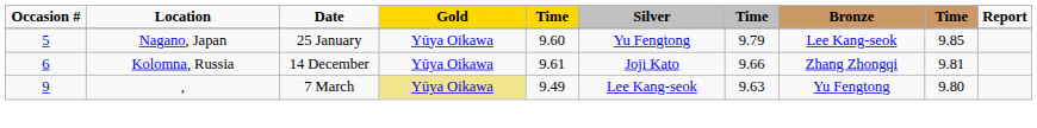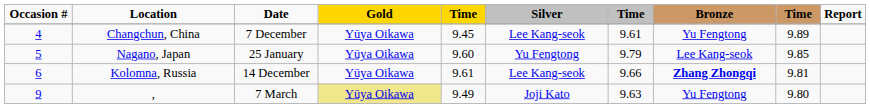 <table class="wikitable">
 <tr>
 <td width="80" align="center"><strong>Occasion #</strong></td>
 <td width="200" align="center"><strong>Location</strong></td>
 <td width="100" align="center"><strong>Date</strong></td>
 <td width="150" bgcolor="gold" align="center"><strong>Gold</strong></td>
 <td width="50" bgcolor="gold" align="center"><strong>Time</strong></td>
 <td width="150" bgcolor="silver" align="center"><strong>Silver</strong></td>
 <td width="50" bgcolor="silver" align="center"><strong>Time</strong></td>
 <td width="150" bgcolor="#CC9966" align="center"><strong>Bronze</strong></td>
 <td width="50" bgcolor="#CC9966" align="center"><strong>Time</strong></td>
 <td width="50" align="center"><strong>Report</strong></td>
 </tr>
 <tr bgcolor="#cccccc">
+</tr>
+<tr>
+<td align="center"><a href='#'>4</a></td>
+<td align="center"><a href='#'>Changchun</a>, China</td>
+<td align="center">7 December</td>
+<td align="center"><a href='#'>Yūya Oikawa</a><br><small></small></td>
+<td align="center">9.45</td>
+<td align="center"><a href='#'>Lee Kang-seok</a><br><small></small></td>
+<td align="center">9.61</td>
+<td align="center"><a href='#'>Yu Fengtong</a><br><small></small></td>
+<td align="center">9.89</td>
+<td align="center"></td>
 </tr>
 <tr>
 <td align="center"><a href='#'>5</a></td>
 <td align="center"><a href='#'>Nagano</a>, Japan</td>
 <td align="center">25 January</td>
 <td align="center"><a href='#'>Yūya Oikawa</a><br><small></small></td>
 <td align="center">9.60</td>
 <td align="center"><a href='#'>Yu Fengtong</a><br><small></small></td>
 <td align="center">9.79</td>
 <td align="center"><a href='#'>Lee Kang-seok</a><br><small></small></td>
 <td align="center">9.85</td>
 <td align="center"></td>
 </tr>
 <tr>
 <td align="center"><a href='#'>6</a></td>
 <td align="center"><a href='#'>Kolomna</a>, Russia</td>
 <td align="center">14 December</td>
 <td align="center"><a href='#'>Yūya Oikawa</a><br><small></small></td>
 <td align="center">9.61</td>
-<td align="center"><a href='#'>Joji Kato</a><br><small></small></td>
+<td align="center"><a href='#'>Lee Kang-seok</a><br><small></small></td>
 <td align="center">9.66</td>
-<td align="center"><a href='#'>Zhang Zhongqi</a><br><small></small></td>
+<td align="center"><strong><a href='#'>Zhang Zhongqi</a><br><small></small></strong></td>
 <td align="center">9.81</td>
 <td align="center"></td>
 </tr>
 <tr>
 <td align="center"><a href='#'>9</a></td>
 <td align="center">, </td>
 <td align="center">7 March</td>
 <td align="center" style="background: khaki;"><a href='#'>Yūya Oikawa</a><br><small></small></td>
 <td align="center">9.49</td>
-<td align="center"><a href='#'>Lee Kang-seok</a><br><small></small></td>
+<td align="center"><a href='#'>Joji Kato</a><br><small></small></td>
 <td align="center">9.63</td>
 <td align="center"><a href='#'>Yu Fengtong</a><br><small></small></td>
 <td align="center">9.80</td>
 <td align="center"></td>
 </tr>
 </table>
